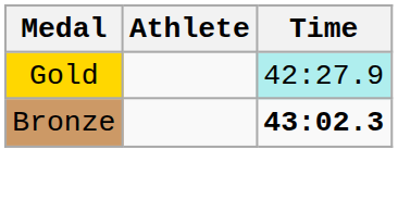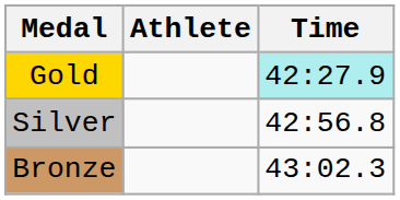 <table class="wikitable">
 <tr>
 <th>Medal</th>
 <th>Athlete</th>
 <th>Time</th>
 </tr>
 <tr>
 <td style="text-align:center;background-color:gold;">Gold</td>
 <td></td>
 <td style="background: paleturquoise;">42:27.9</td>
 </tr>
 <tr>
+<td style="text-align:center;background-color:silver;">Silver</td>
+<td></td>
+<td>42:56.8</td>
+</tr>
+<tr>
 <td style="text-align:center;background-color:#CC9966;">Bronze</td>
 <td></td>
-<td><strong>43:02.3</strong></td>
+<td>43:02.3</td>
 </tr>
 </table>
